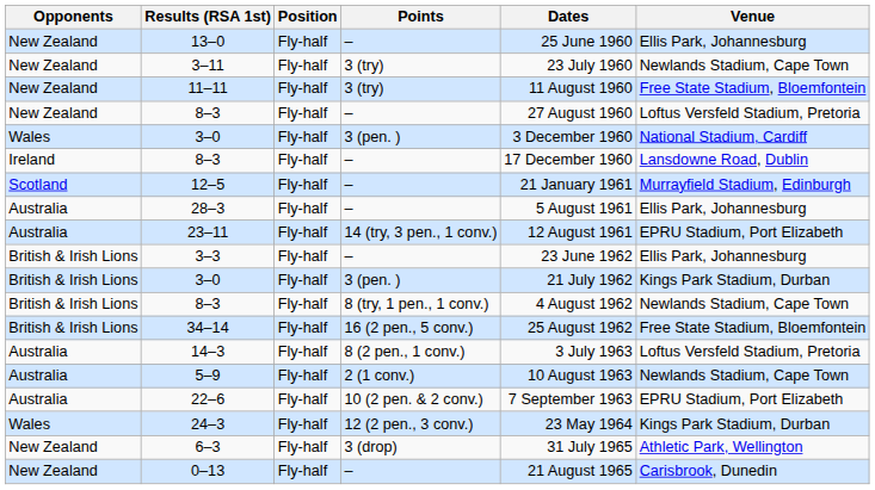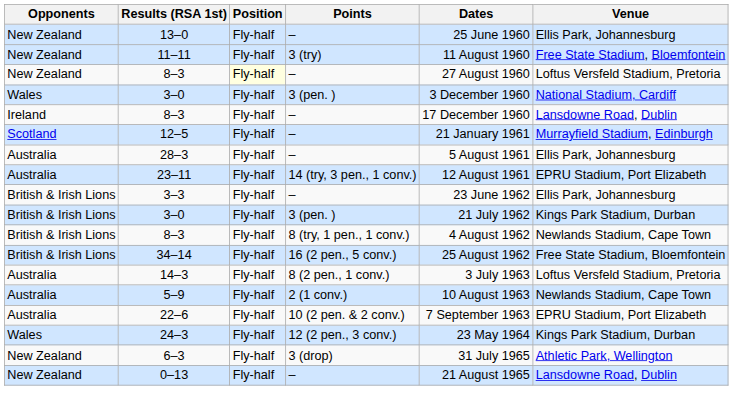 <table class="wikitable sortable">
 <tr>
 <th>Opponents</th>
 <th>Results (RSA 1st)</th>
 <th>Position</th>
 <th>Points</th>
 <th>Dates</th>
 <th>Venue</th>
 </tr>
 <tr style="background: #D0E6FF;">
 <td>New Zealand</td>
 <td align="center">13–0</td>
 <td>Fly-half</td>
 <td>–</td>
 <td align="right">25 June 1960</td>
 <td>Ellis Park, Johannesburg</td>
 </tr>
-<tr>
-<td>New Zealand</td>
-<td align="center">3–11</td>
-<td>Fly-half</td>
-<td>3 (try)</td>
-<td align="right">23 July 1960</td>
-<td>Newlands Stadium, Cape Town</td>
-</tr>
 <tr style="background: #D0E6FF;">
 <td>New Zealand</td>
 <td align="center">11–11</td>
 <td>Fly-half</td>
 <td>3 (try)</td>
 <td align="right">11 August 1960</td>
 <td><a href='#'>Free State Stadium</a>, <a href='#'>Bloemfontein</a></td>
 </tr>
 <tr>
 <td>New Zealand</td>
 <td align="center">8–3</td>
-<td>Fly-half</td>
+<td style="background: lightyellow;">Fly-half</td>
 <td>–</td>
 <td align="right">27 August 1960</td>
 <td>Loftus Versfeld Stadium, Pretoria</td>
 </tr>
 <tr style="background: #D0E6FF;">
 <td>Wales</td>
 <td align="center">3–0</td>
 <td>Fly-half</td>
 <td>3 (pen. )</td>
 <td align="right">3 December 1960</td>
 <td><a href='#'>National Stadium, Cardiff</a></td>
 </tr>
 <tr>
 <td>Ireland</td>
 <td align="center">8–3</td>
 <td>Fly-half</td>
 <td>–</td>
 <td align="right">17 December 1960</td>
 <td><a href='#'>Lansdowne Road</a>, <a href='#'>Dublin</a></td>
 </tr>
 <tr style="background: #D0E6FF;">
 <td><a href='#'>Scotland</a></td>
 <td align="center">12–5</td>
 <td>Fly-half</td>
 <td>–</td>
 <td align="right">21 January 1961</td>
 <td><a href='#'>Murrayfield Stadium</a>, <a href='#'>Edinburgh</a></td>
 </tr>
 <tr>
 <td>Australia</td>
 <td align="center">28–3</td>
 <td>Fly-half</td>
 <td>–</td>
 <td align="right">5 August 1961</td>
 <td>Ellis Park, Johannesburg</td>
 </tr>
 <tr style="background: #D0E6FF;">
 <td>Australia</td>
 <td align="center">23–11</td>
 <td>Fly-half</td>
 <td>14 (try, 3 pen., 1 conv.)</td>
 <td align="right">12 August 1961</td>
 <td>EPRU Stadium, Port Elizabeth</td>
 </tr>
 <tr>
 <td>British & Irish Lions</td>
 <td align="center">3–3</td>
 <td>Fly-half</td>
 <td>–</td>
 <td align="right">23 June 1962</td>
 <td>Ellis Park, Johannesburg</td>
 </tr>
 <tr style="background: #D0E6FF;">
 <td>British & Irish Lions</td>
 <td align="center">3–0</td>
 <td>Fly-half</td>
 <td>3 (pen. )</td>
 <td align="right">21 July 1962</td>
 <td>Kings Park Stadium, Durban</td>
 </tr>
 <tr>
 <td>British & Irish Lions</td>
 <td align="center">8–3</td>
 <td>Fly-half</td>
 <td>8 (try, 1 pen., 1 conv.)</td>
 <td align="right">4 August 1962</td>
 <td>Newlands Stadium, Cape Town</td>
 </tr>
 <tr style="background: #D0E6FF;">
 <td>British & Irish Lions</td>
 <td align="center">34–14</td>
 <td>Fly-half</td>
 <td>16 (2 pen., 5 conv.)</td>
 <td align="right">25 August 1962</td>
 <td>Free State Stadium, Bloemfontein</td>
 </tr>
 <tr>
 <td>Australia</td>
 <td align="center">14–3</td>
 <td>Fly-half</td>
 <td>8 (2 pen., 1 conv.)</td>
 <td align="right">3 July 1963</td>
 <td>Loftus Versfeld Stadium, Pretoria</td>
 </tr>
 <tr style="background: #D0E6FF;">
 <td>Australia</td>
 <td align="center">5–9</td>
 <td>Fly-half</td>
 <td>2 (1 conv.)</td>
 <td align="right">10 August 1963</td>
 <td>Newlands Stadium, Cape Town</td>
 </tr>
 <tr>
 <td>Australia</td>
 <td align="center">22–6</td>
 <td>Fly-half</td>
 <td>10 (2 pen. & 2 conv.)</td>
 <td align="right">7 September 1963</td>
 <td>EPRU Stadium, Port Elizabeth</td>
 </tr>
 <tr style="background: #D0E6FF;">
 <td>Wales</td>
 <td align="center">24–3</td>
 <td>Fly-half</td>
 <td>12 (2 pen., 3 conv.)</td>
 <td align="right">23 May 1964</td>
 <td>Kings Park Stadium, Durban</td>
 </tr>
 <tr>
 <td>New Zealand</td>
 <td align="center">6–3</td>
 <td>Fly-half</td>
 <td>3 (drop)</td>
 <td align="right">31 July 1965</td>
 <td><a href='#'>Athletic Park, Wellington</a></td>
 </tr>
 <tr style="background: #D0E6FF;">
 <td>New Zealand</td>
 <td align="center">0–13</td>
 <td>Fly-half</td>
 <td>–</td>
 <td align="right">21 August 1965</td>
-<td><a href='#'>Carisbrook</a>, Dunedin</td>
+<td><a href='#'>Lansdowne Road</a>, <a href='#'>Dublin</a></td>
 </tr>
 </table>
